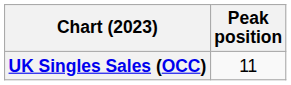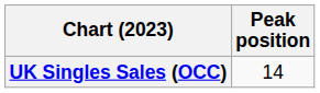 <table class="wikitable sortable plainrowheaders" style="text-align:center">
 <tr>
 <th scope="col">Chart (2023)</th>
 <th scope="col">Peak<br>position</th>
 </tr>
 <tr>
 <th scope="row"><a href='#'>UK Singles Sales</a> (<a href='#'>OCC</a>)</th>
-<td>11</td>
+<td>14</td>
 </tr>
 </table>
